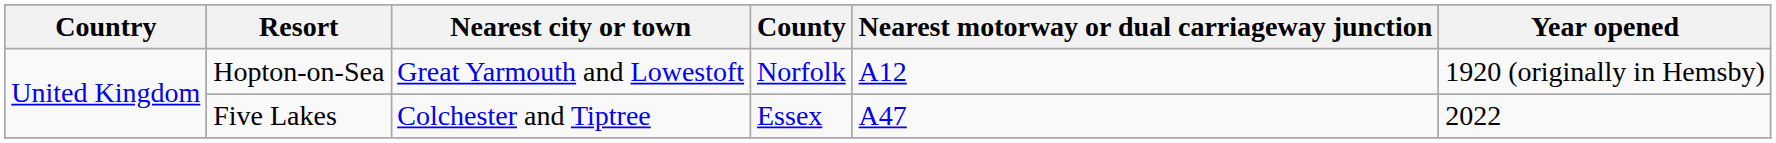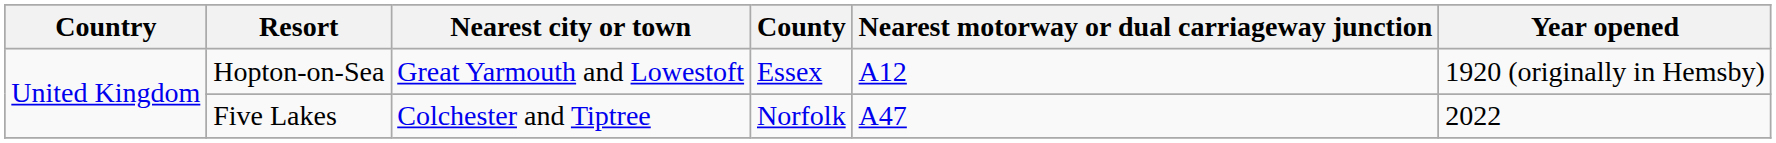 <table class="wikitable">
 <tr>
 <th>Country</th>
 <th>Resort</th>
 <th>Nearest city or town</th>
 <th>County</th>
 <th>Nearest motorway or dual carriageway junction</th>
 <th>Year opened</th>
 </tr>
 <tr>
 <td rowspan="2"><a href='#'>United Kingdom</a></td>
 <td>Hopton-on-Sea</td>
 <td><a href='#'>Great Yarmouth</a> and <a href='#'>Lowestoft</a></td>
-<td><a href='#'>Norfolk</a></td>
+<td><a href='#'>Essex</a></td>
 <td><a href='#'>A12</a></td>
 <td>1920 (originally in Hemsby)</td>
 </tr>
 <tr>
 <td>Five Lakes</td>
 <td><a href='#'>Colchester</a> and <a href='#'>Tiptree</a></td>
-<td><a href='#'>Essex</a></td>
+<td><a href='#'>Norfolk</a></td>
 <td><a href='#'>A47</a></td>
 <td>2022</td>
 </tr>
 </table>
